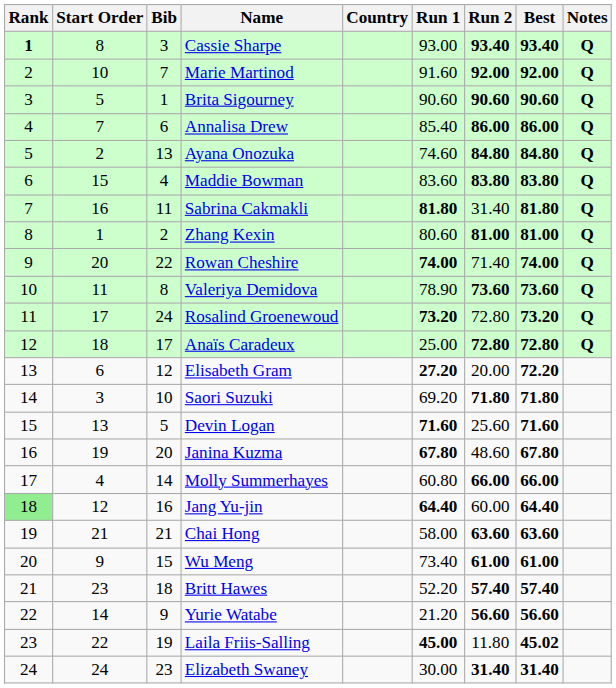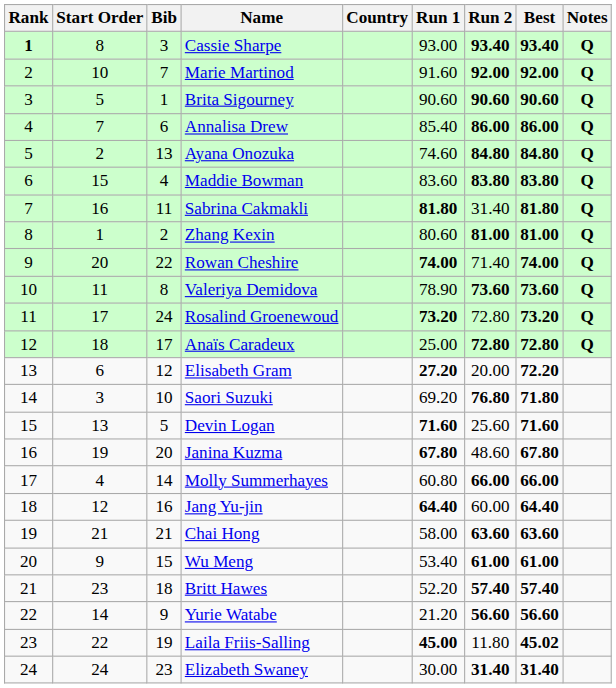 <table class="wikitable sortable" style="text-align:center">
 <tr>
 <th>Rank</th>
 <th>Start Order</th>
 <th>Bib</th>
 <th>Name</th>
 <th>Country</th>
 <th>Run 1</th>
 <th>Run 2</th>
 <th>Best</th>
 <th>Notes</th>
 </tr>
 <tr bgcolor=#ccffcc>
 <td><strong>1</strong></td>
 <td>8</td>
 <td>3</td>
 <td align=left><a href='#'>Cassie Sharpe</a></td>
 <td align=left></td>
 <td>93.00</td>
 <td><strong>93.40</strong></td>
 <td><strong>93.40</strong></td>
 <td><strong>Q</strong></td>
 </tr>
 <tr bgcolor=#ccffcc>
 <td>2</td>
 <td>10</td>
 <td>7</td>
 <td align=left><a href='#'>Marie Martinod</a></td>
 <td align=left></td>
 <td>91.60</td>
 <td><strong>92.00</strong></td>
 <td><strong>92.00</strong></td>
 <td><strong>Q</strong></td>
 </tr>
 <tr bgcolor=#ccffcc>
 <td>3</td>
 <td>5</td>
 <td>1</td>
 <td align="left"><a href='#'>Brita Sigourney</a></td>
 <td align="left"></td>
 <td>90.60</td>
 <td><strong>90.60</strong></td>
 <td><strong>90.60</strong></td>
 <td><strong>Q</strong></td>
 </tr>
 <tr bgcolor=#ccffcc>
 <td>4</td>
 <td>7</td>
 <td>6</td>
 <td align=left><a href='#'>Annalisa Drew</a></td>
 <td align=left></td>
 <td>85.40</td>
 <td><strong>86.00</strong></td>
 <td><strong>86.00</strong></td>
 <td><strong>Q</strong></td>
 </tr>
 <tr bgcolor=#ccffcc>
 <td>5</td>
 <td>2</td>
 <td>13</td>
 <td align="left"><a href='#'>Ayana Onozuka</a></td>
 <td align="left"></td>
 <td>74.60</td>
 <td><strong>84.80</strong></td>
 <td><strong>84.80</strong></td>
 <td><strong>Q</strong></td>
 </tr>
 <tr bgcolor=#ccffcc>
 <td>6</td>
 <td>15</td>
 <td>4</td>
 <td align=left><a href='#'>Maddie Bowman</a></td>
 <td align=left></td>
 <td>83.60</td>
 <td><strong>83.80</strong></td>
 <td><strong>83.80</strong></td>
 <td><strong>Q</strong></td>
 </tr>
 <tr bgcolor=#ccffcc>
 <td>7</td>
 <td>16</td>
 <td>11</td>
 <td align=left><a href='#'>Sabrina Cakmakli</a></td>
 <td align=left></td>
 <td><strong>81.80</strong></td>
 <td>31.40</td>
 <td><strong>81.80</strong></td>
 <td><strong>Q</strong></td>
 </tr>
 <tr bgcolor=#ccffcc>
 <td>8</td>
 <td>1</td>
 <td>2</td>
 <td align="left"><a href='#'>Zhang Kexin</a></td>
 <td align="left"></td>
 <td>80.60</td>
 <td><strong>81.00</strong></td>
 <td><strong>81.00</strong></td>
 <td><strong>Q</strong></td>
 </tr>
 <tr bgcolor=#ccffcc>
 <td>9</td>
 <td>20</td>
 <td>22</td>
 <td align="left"><a href='#'>Rowan Cheshire</a></td>
 <td align="left"></td>
 <td><strong>74.00</strong></td>
 <td>71.40</td>
 <td><strong>74.00</strong></td>
 <td><strong>Q</strong></td>
 </tr>
 <tr bgcolor=#ccffcc>
 <td>10</td>
 <td>11</td>
 <td>8</td>
 <td align=left><a href='#'>Valeriya Demidova</a></td>
 <td align=left></td>
 <td>78.90</td>
 <td><strong>73.60</strong></td>
 <td><strong>73.60</strong></td>
 <td><strong>Q</strong></td>
 </tr>
 <tr bgcolor=#ccffcc>
 <td>11</td>
 <td>17</td>
 <td>24</td>
 <td align=left><a href='#'>Rosalind Groenewoud</a></td>
 <td align=left></td>
 <td><strong>73.20</strong></td>
 <td>72.80</td>
 <td><strong>73.20</strong></td>
 <td><strong>Q</strong></td>
 </tr>
 <tr bgcolor=#ccffcc>
 <td>12</td>
 <td>18</td>
 <td>17</td>
 <td align=left><a href='#'>Anaïs Caradeux</a></td>
 <td align=left></td>
 <td>25.00</td>
 <td><strong>72.80</strong></td>
 <td><strong>72.80</strong></td>
 <td><strong>Q</strong></td>
 </tr>
 <tr>
 <td>13</td>
 <td>6</td>
 <td>12</td>
 <td align=left><a href='#'>Elisabeth Gram</a></td>
 <td align=left></td>
 <td><strong>27.20</strong></td>
 <td>20.00</td>
 <td><strong>72.20</strong></td>
 <td></td>
 </tr>
 <tr>
 <td>14</td>
 <td>3</td>
 <td>10</td>
 <td align="left"><a href='#'>Saori Suzuki</a></td>
 <td align="left"></td>
 <td>69.20</td>
-<td><strong>71.80</strong></td>
+<td><strong>76.80</strong></td>
 <td><strong>71.80</strong></td>
 <td></td>
 </tr>
 <tr>
 <td>15</td>
 <td>13</td>
 <td>5</td>
 <td align="left"><a href='#'>Devin Logan</a></td>
 <td align="left"></td>
 <td><strong>71.60</strong></td>
 <td>25.60</td>
 <td><strong>71.60</strong></td>
 <td></td>
 </tr>
 <tr>
 <td>16</td>
 <td>19</td>
 <td>20</td>
 <td align=left><a href='#'>Janina Kuzma</a></td>
 <td align=left></td>
 <td><strong>67.80</strong></td>
 <td>48.60</td>
 <td><strong>67.80</strong></td>
 <td></td>
 </tr>
 <tr>
 <td>17</td>
 <td>4</td>
 <td>14</td>
 <td align="left"><a href='#'>Molly Summerhayes</a></td>
 <td align="left"></td>
 <td>60.80</td>
 <td><strong>66.00</strong></td>
 <td><strong>66.00</strong></td>
 <td></td>
 </tr>
 <tr>
-<td style="background: lightgreen;">18</td>
+<td>18</td>
 <td>12</td>
 <td>16</td>
 <td align=left><a href='#'>Jang Yu-jin</a></td>
 <td align=left></td>
 <td><strong>64.40</strong></td>
 <td>60.00</td>
 <td><strong>64.40</strong></td>
 <td></td>
 </tr>
 <tr>
 <td>19</td>
 <td>21</td>
 <td>21</td>
 <td align="left"><a href='#'>Chai Hong</a></td>
 <td align="left"></td>
 <td>58.00</td>
 <td><strong>63.60</strong></td>
 <td><strong>63.60</strong></td>
 <td></td>
 </tr>
 <tr>
 <td>20</td>
 <td>9</td>
 <td>15</td>
 <td align=left><a href='#'>Wu Meng</a></td>
 <td align=left></td>
-<td>73.40</td>
+<td>53.40</td>
 <td><strong>61.00</strong></td>
 <td><strong>61.00</strong></td>
 <td></td>
 </tr>
 <tr>
 <td>21</td>
 <td>23</td>
 <td>18</td>
 <td align=left><a href='#'>Britt Hawes</a></td>
 <td align=left></td>
 <td>52.20</td>
 <td><strong>57.40</strong></td>
 <td><strong>57.40</strong></td>
 <td></td>
 </tr>
 <tr>
 <td>22</td>
 <td>14</td>
 <td>9</td>
 <td align="left"><a href='#'>Yurie Watabe</a></td>
 <td align="left"></td>
 <td>21.20</td>
 <td><strong>56.60</strong></td>
 <td><strong>56.60</strong></td>
 <td></td>
 </tr>
 <tr>
 <td>23</td>
 <td>22</td>
 <td>19</td>
 <td align=left><a href='#'>Laila Friis-Salling</a></td>
 <td align=left></td>
 <td><strong>45.00</strong></td>
 <td>11.80</td>
 <td><strong>45.02</strong></td>
 <td></td>
 </tr>
 <tr>
 <td>24</td>
 <td>24</td>
 <td>23</td>
 <td align=left><a href='#'>Elizabeth Swaney</a></td>
 <td align=left></td>
 <td>30.00</td>
 <td><strong>31.40</strong></td>
 <td><strong>31.40</strong></td>
 <td></td>
 </tr>
 </table>
